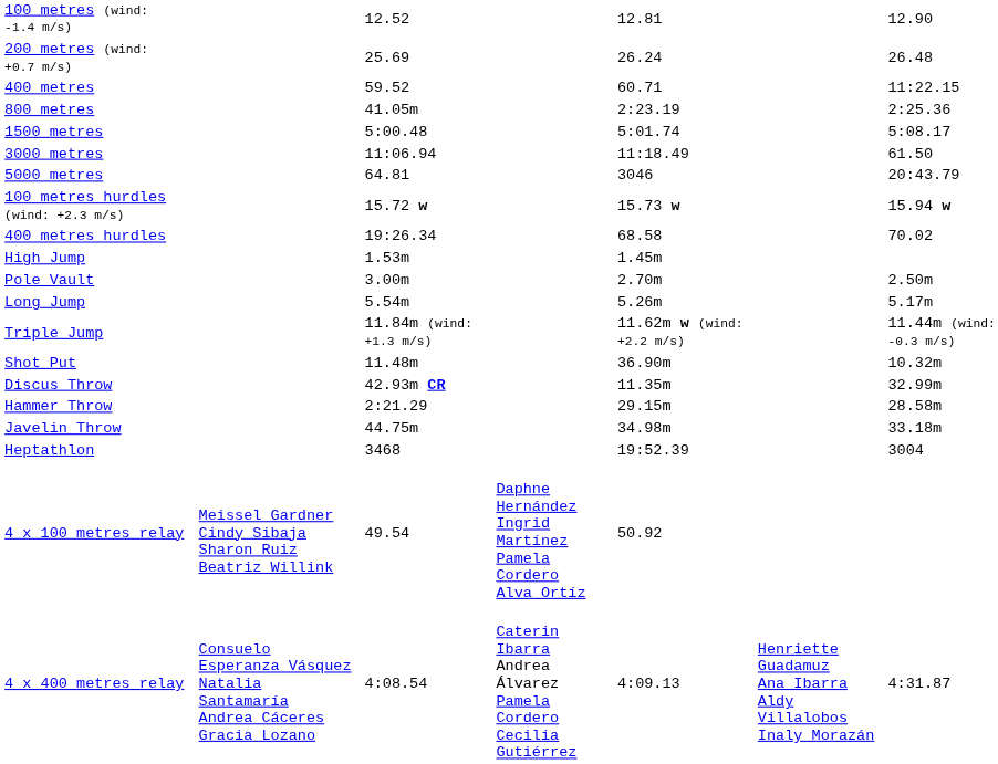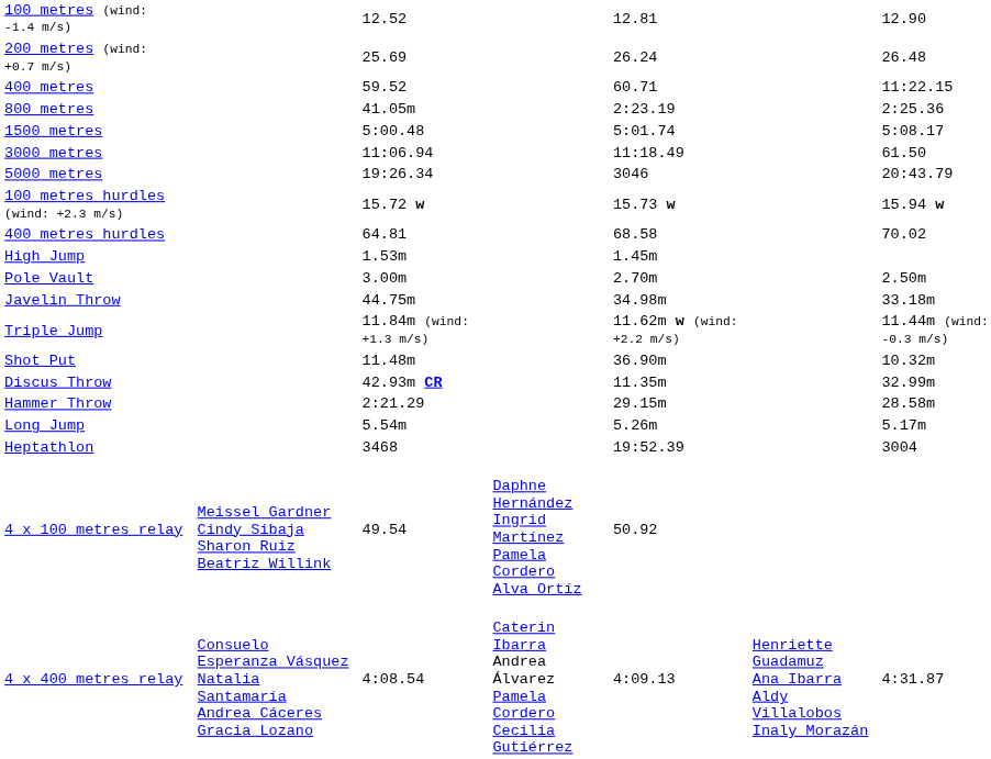 <table>
 <tr>
 <td><a href='#'>100 metres</a> <small>(wind: -1.4 m/s)</small></td>
 <td></td>
 <td>12.52</td>
 <td></td>
 <td>12.81</td>
 <td></td>
 <td>12.90</td>
 </tr>
 <tr>
 <td><a href='#'>200 metres</a> <small>(wind: +0.7 m/s)</small></td>
 <td></td>
 <td>25.69</td>
 <td></td>
 <td>26.24</td>
 <td></td>
 <td>26.48</td>
 </tr>
 <tr>
 <td><a href='#'>400 metres</a></td>
 <td></td>
 <td>59.52</td>
 <td></td>
 <td>60.71</td>
 <td></td>
 <td>11:22.15</td>
 </tr>
 <tr>
 <td><a href='#'>800 metres</a></td>
 <td></td>
 <td>41.05m</td>
 <td></td>
 <td>2:23.19</td>
 <td></td>
 <td>2:25.36</td>
 </tr>
 <tr>
 <td><a href='#'>1500 metres</a></td>
 <td></td>
 <td>5:00.48</td>
 <td></td>
 <td>5:01.74</td>
 <td></td>
 <td>5:08.17</td>
 </tr>
 <tr>
 <td><a href='#'>3000 metres</a></td>
 <td></td>
 <td>11:06.94</td>
 <td></td>
 <td>11:18.49</td>
 <td></td>
 <td>61.50</td>
 </tr>
 <tr>
 <td><a href='#'>5000 metres</a></td>
 <td></td>
-<td>64.81</td>
+<td>19:26.34</td>
 <td></td>
 <td>3046</td>
 <td></td>
 <td>20:43.79</td>
 </tr>
 <tr>
 <td><a href='#'>100 metres hurdles</a> <small>(wind: +2.3 m/s)</small></td>
 <td></td>
 <td>15.72 <strong>w</strong></td>
 <td></td>
 <td>15.73 <strong>w</strong></td>
 <td></td>
 <td>15.94 <strong>w</strong></td>
 </tr>
 <tr>
 <td><a href='#'>400 metres hurdles</a></td>
 <td></td>
-<td>19:26.34</td>
+<td>64.81</td>
 <td></td>
 <td>68.58</td>
 <td></td>
 <td>70.02</td>
 </tr>
 <tr>
 <td><a href='#'>High Jump</a></td>
 <td></td>
 <td>1.53m</td>
 <td> <br> </td>
 <td>1.45m</td>
 <td></td>
 <td></td>
 </tr>
 <tr>
 <td><a href='#'>Pole Vault</a></td>
 <td></td>
 <td>3.00m</td>
 <td></td>
 <td>2.70m</td>
 <td></td>
 <td>2.50m</td>
 </tr>
 <tr>
-<td><a href='#'>Long Jump</a></td>
+<td><a href='#'>Javelin Throw</a></td>
 <td></td>
-<td>5.54m</td>
+<td>44.75m</td>
 <td></td>
-<td>5.26m</td>
+<td>34.98m</td>
 <td></td>
-<td>5.17m</td>
+<td>33.18m</td>
 </tr>
 <tr>
 <td><a href='#'>Triple Jump</a></td>
 <td></td>
 <td>11.84m <small>(wind: +1.3 m/s)</small></td>
 <td></td>
 <td>11.62m <strong>w</strong> <small>(wind: +2.2 m/s)</small></td>
 <td></td>
 <td>11.44m <small>(wind: -0.3 m/s)</small></td>
 </tr>
 <tr>
 <td><a href='#'>Shot Put</a></td>
 <td></td>
 <td>11.48m</td>
 <td></td>
 <td>36.90m</td>
 <td></td>
 <td>10.32m</td>
 </tr>
 <tr>
 <td><a href='#'>Discus Throw</a></td>
 <td></td>
 <td>42.93m <strong><a href='#'>CR</a></strong></td>
 <td></td>
 <td>11.35m</td>
 <td></td>
 <td>32.99m</td>
 </tr>
 <tr>
 <td><a href='#'>Hammer Throw</a></td>
 <td></td>
 <td>2:21.29</td>
 <td></td>
 <td>29.15m</td>
 <td></td>
 <td>28.58m</td>
 </tr>
 <tr>
-<td><a href='#'>Javelin Throw</a></td>
+<td><a href='#'>Long Jump</a></td>
 <td></td>
-<td>44.75m</td>
+<td>5.54m</td>
 <td></td>
-<td>34.98m</td>
+<td>5.26m</td>
 <td></td>
-<td>33.18m</td>
+<td>5.17m</td>
 </tr>
 <tr>
 <td><a href='#'>Heptathlon</a></td>
 <td></td>
 <td>3468</td>
 <td></td>
 <td>19:52.39</td>
 <td></td>
 <td>3004</td>
 </tr>
 <tr>
 <td><a href='#'>4 x 100 metres relay</a></td>
 <td> <br> <a href='#'>Meissel Gardner</a> <br> <a href='#'>Cindy Sibaja</a> <br> <a href='#'>Sharon Ruiz</a> <br> <a href='#'>Beatriz Willink</a></td>
 <td>49.54</td>
 <td> <br> <a href='#'>Daphne Hernández</a> <br> <a href='#'>Ingrid Martínez</a> <br> <a href='#'>Pamela Cordero</a> <br> <a href='#'>Alva Ortíz</a></td>
 <td>50.92</td>
 <td></td>
 <td></td>
 </tr>
 <tr>
 <td><a href='#'>4 x 400 metres relay</a></td>
 <td> <br> <a href='#'>Consuelo Esperanza Vásquez</a> <br> <a href='#'>Natalia Santamaría</a> <br> <a href='#'>Andrea Cáceres</a> <br> <a href='#'>Gracia Lozano</a></td>
 <td>4:08.54</td>
 <td> <br> <a href='#'>Caterin Ibarra</a> <br> Andrea Álvarez <br> <a href='#'>Pamela Cordero</a> <br> <a href='#'>Cecilia Gutiérrez</a></td>
 <td>4:09.13</td>
 <td> <br> <a href='#'>Henriette Guadamuz</a> <br> <a href='#'>Ana Ibarra</a> <br> <a href='#'>Aldy Villalobos</a> <br> <a href='#'>Inaly Morazán</a></td>
 <td>4:31.87</td>
 </tr>
 </table>
